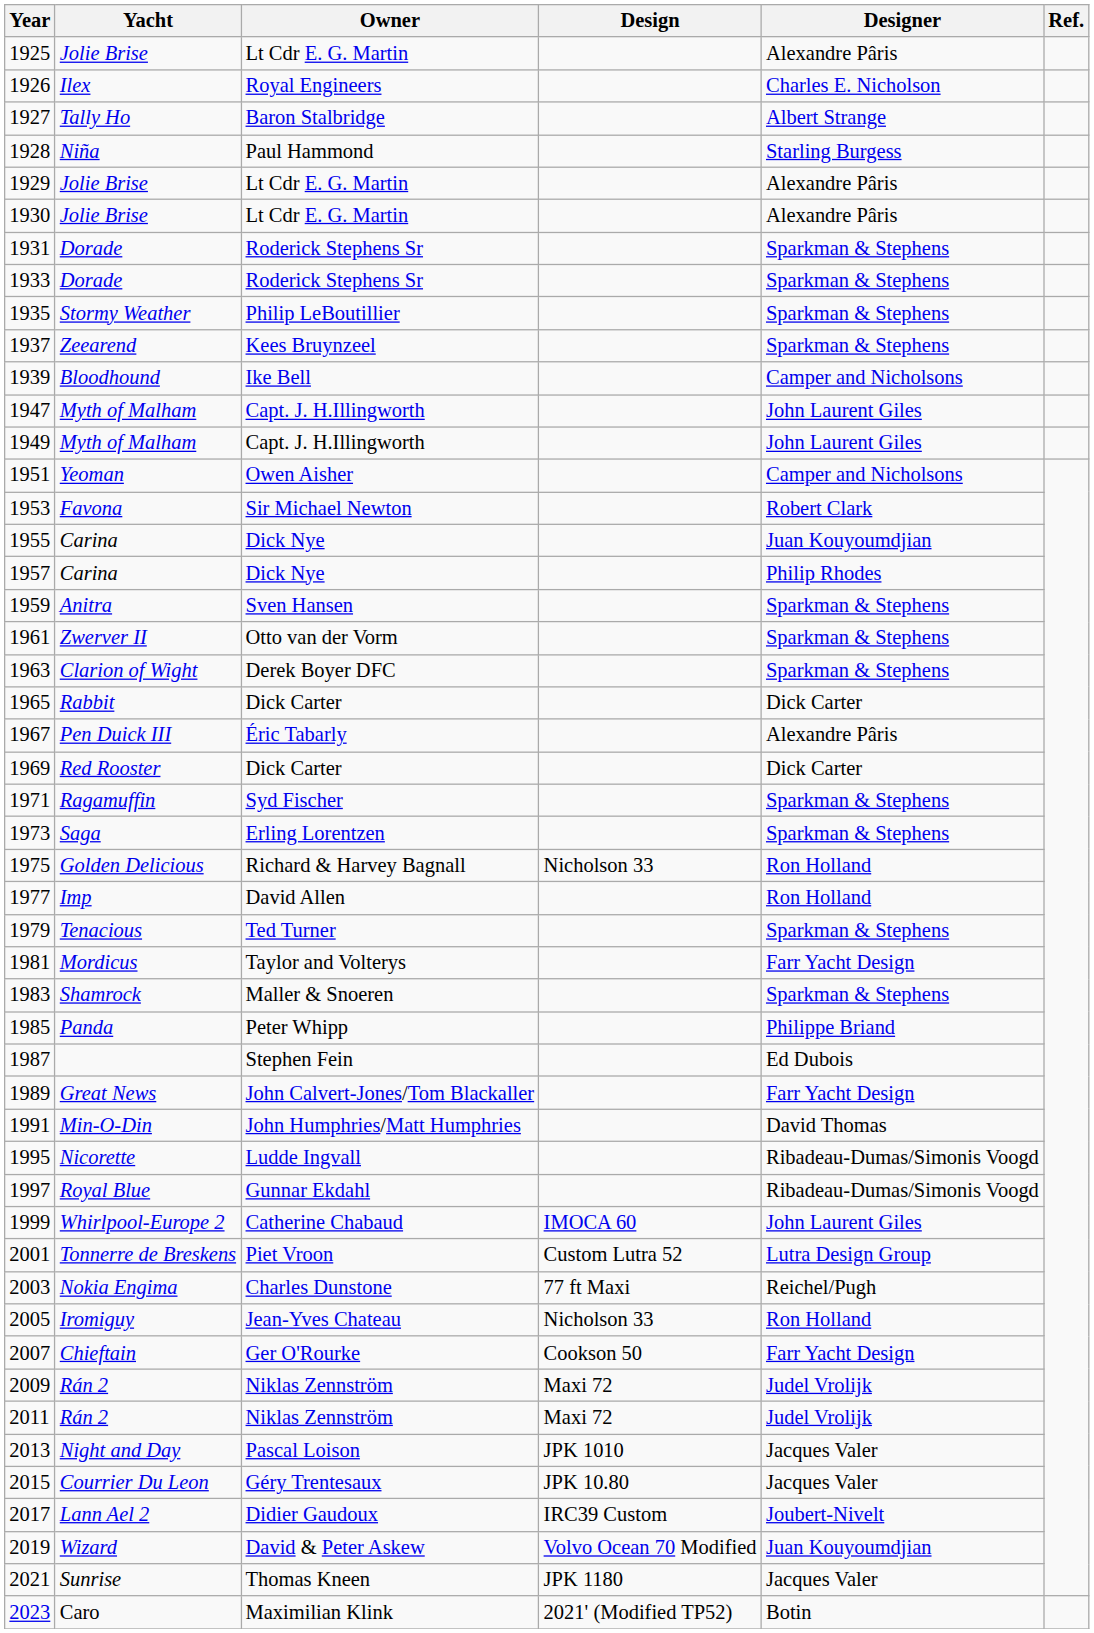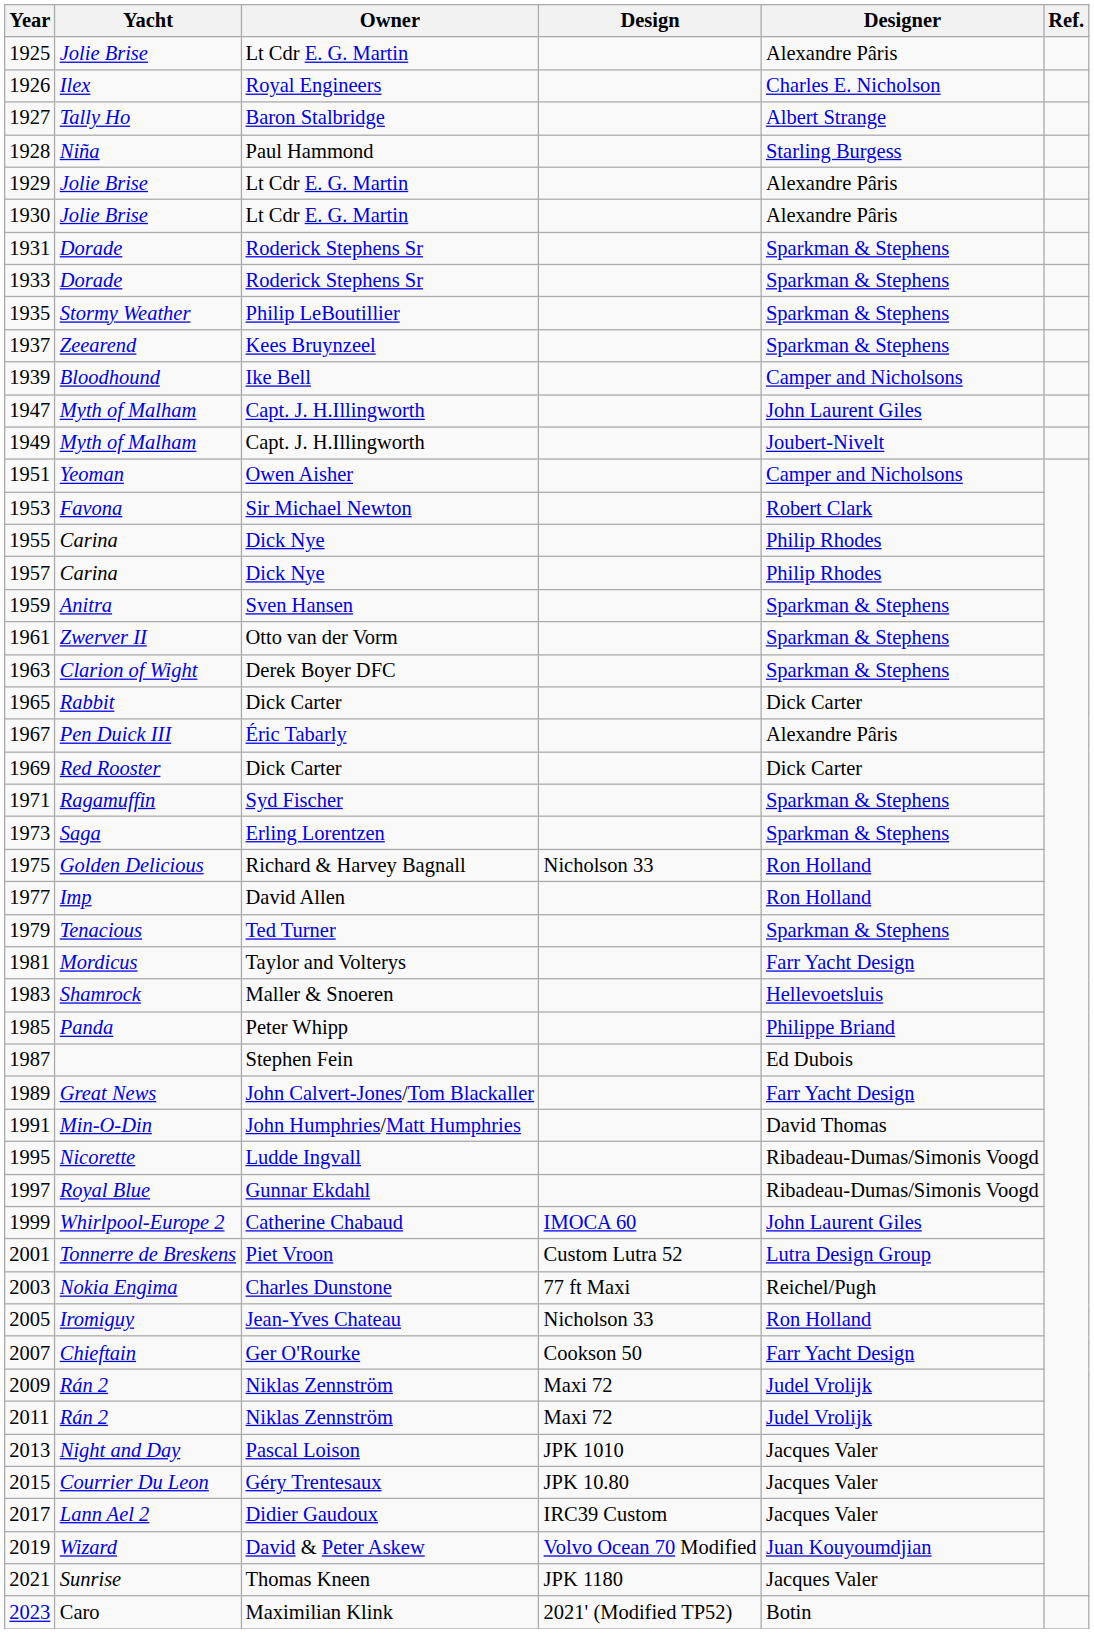 <table class="wikitable sortable">
 <tr>
 <th>Year</th>
 <th>Yacht</th>
 <th>Owner</th>
 <th>Design</th>
 <th>Designer</th>
 <th>Ref.</th>
 </tr>
 <tr>
 <td>1925</td>
 <td> <em><a href='#'>Jolie Brise</a></em></td>
 <td>Lt Cdr <a href='#'>E. G. Martin</a></td>
 <td></td>
 <td>Alexandre Pâris</td>
 <td></td>
 </tr>
 <tr>
 <td>1926</td>
 <td> <em><a href='#'>Ilex</a></em></td>
 <td><a href='#'>Royal Engineers</a></td>
 <td></td>
 <td><a href='#'>Charles E. Nicholson</a></td>
 <td></td>
 </tr>
 <tr>
 <td>1927</td>
 <td> <em><a href='#'>Tally Ho</a></em></td>
 <td><a href='#'>Baron Stalbridge</a></td>
 <td></td>
 <td><a href='#'>Albert Strange</a></td>
 <td></td>
 </tr>
 <tr>
 <td>1928</td>
 <td> <em><a href='#'>Niña</a></em></td>
 <td>Paul Hammond</td>
 <td></td>
 <td><a href='#'>Starling Burgess</a></td>
 <td></td>
 </tr>
 <tr>
 <td>1929</td>
 <td> <em><a href='#'>Jolie Brise</a></em></td>
 <td>Lt Cdr <a href='#'>E. G. Martin</a></td>
 <td></td>
 <td>Alexandre Pâris</td>
 <td></td>
 </tr>
 <tr>
 <td>1930</td>
 <td> <em><a href='#'>Jolie Brise</a></em></td>
 <td>Lt Cdr <a href='#'>E. G. Martin</a></td>
 <td></td>
 <td>Alexandre Pâris</td>
 <td></td>
 </tr>
 <tr>
 <td>1931</td>
 <td> <em><a href='#'>Dorade</a></em></td>
 <td><a href='#'>Roderick Stephens Sr</a></td>
 <td></td>
 <td><a href='#'>Sparkman & Stephens</a></td>
 <td></td>
 </tr>
 <tr>
 <td>1933</td>
 <td> <em><a href='#'>Dorade</a></em></td>
 <td><a href='#'>Roderick Stephens Sr</a></td>
 <td></td>
 <td><a href='#'>Sparkman & Stephens</a></td>
 <td></td>
 </tr>
 <tr>
 <td>1935</td>
 <td> <em><a href='#'>Stormy Weather</a></em></td>
 <td><a href='#'>Philip LeBoutillier</a></td>
 <td></td>
 <td><a href='#'>Sparkman & Stephens</a></td>
 <td></td>
 </tr>
 <tr>
 <td>1937</td>
 <td> <em><a href='#'>Zeearend</a></em></td>
 <td><a href='#'>Kees Bruynzeel</a></td>
 <td></td>
 <td><a href='#'>Sparkman & Stephens</a></td>
 <td></td>
 </tr>
 <tr>
 <td>1939</td>
 <td> <em><a href='#'>Bloodhound</a></em></td>
 <td><a href='#'>Ike Bell</a></td>
 <td></td>
 <td><a href='#'>Camper and Nicholsons</a></td>
 <td></td>
 </tr>
 <tr>
 <td>1947</td>
 <td> <em><a href='#'>Myth of Malham</a></em></td>
 <td><a href='#'>Capt. J. H.Illingworth</a></td>
 <td></td>
 <td><a href='#'>John Laurent Giles</a></td>
 <td></td>
 </tr>
 <tr>
 <td>1949</td>
 <td> <em><a href='#'>Myth of Malham</a></em></td>
 <td>Capt. J. H.Illingworth</td>
 <td></td>
-<td><a href='#'>John Laurent Giles</a></td>
+<td><a href='#'>Joubert-Nivelt</a></td>
 <td></td>
 </tr>
 <tr>
 <td>1951</td>
 <td> <em><a href='#'>Yeoman</a></em></td>
 <td><a href='#'>Owen Aisher</a></td>
 <td></td>
 <td><a href='#'>Camper and Nicholsons</a></td>
 </tr>
 <tr>
 <td>1953</td>
 <td> <em><a href='#'>Favona</a></em></td>
 <td><a href='#'>Sir Michael Newton</a></td>
 <td></td>
 <td><a href='#'>Robert Clark</a></td>
 </tr>
 <tr>
 <td>1955</td>
 <td> <em>Carina</em></td>
 <td><a href='#'>Dick Nye</a></td>
 <td></td>
-<td><a href='#'>Juan Kouyoumdjian</a></td>
+<td><a href='#'>Philip Rhodes</a></td>
 </tr>
 <tr>
 <td>1957</td>
 <td> <em>Carina</em></td>
 <td><a href='#'>Dick Nye</a></td>
 <td></td>
 <td><a href='#'>Philip Rhodes</a></td>
 </tr>
 <tr>
 <td>1959</td>
 <td> <em><a href='#'>Anitra</a></em></td>
 <td><a href='#'>Sven Hansen</a></td>
 <td></td>
 <td><a href='#'>Sparkman & Stephens</a></td>
 </tr>
 <tr>
 <td>1961</td>
 <td> <em><a href='#'>Zwerver II</a></em></td>
 <td>Otto van der Vorm</td>
 <td></td>
 <td><a href='#'>Sparkman & Stephens</a></td>
 </tr>
 <tr>
 <td>1963</td>
 <td> <em><a href='#'>Clarion of Wight</a></em></td>
 <td>Derek Boyer DFC</td>
 <td></td>
 <td><a href='#'>Sparkman & Stephens</a></td>
 </tr>
 <tr>
 <td>1965</td>
 <td> <em><a href='#'>Rabbit</a></em></td>
 <td>Dick Carter</td>
 <td></td>
 <td>Dick Carter</td>
 </tr>
 <tr>
 <td>1967</td>
 <td> <em><a href='#'>Pen Duick III</a></em></td>
 <td><a href='#'>Éric Tabarly</a></td>
 <td></td>
 <td>Alexandre Pâris</td>
 </tr>
 <tr>
 <td>1969</td>
 <td> <em><a href='#'>Red Rooster</a></em></td>
 <td>Dick Carter</td>
 <td></td>
 <td>Dick Carter</td>
 </tr>
 <tr>
 <td>1971</td>
 <td> <em><a href='#'>Ragamuffin</a></em></td>
 <td><a href='#'>Syd Fischer</a></td>
 <td></td>
 <td><a href='#'>Sparkman & Stephens</a></td>
 </tr>
 <tr>
 <td>1973</td>
 <td> <em><a href='#'>Saga</a></em></td>
 <td><a href='#'>Erling Lorentzen</a></td>
 <td></td>
 <td><a href='#'>Sparkman & Stephens</a></td>
 </tr>
 <tr>
 <td>1975</td>
 <td> <em><a href='#'>Golden Delicious</a></em></td>
 <td>Richard & Harvey Bagnall</td>
 <td>Nicholson 33</td>
 <td><a href='#'>Ron Holland</a></td>
 </tr>
 <tr>
 <td>1977</td>
 <td> <em><a href='#'>Imp</a></em></td>
 <td>David Allen</td>
 <td></td>
 <td><a href='#'>Ron Holland</a></td>
 </tr>
 <tr>
 <td>1979</td>
 <td> <em><a href='#'>Tenacious</a></em></td>
 <td><a href='#'>Ted Turner</a></td>
 <td></td>
 <td><a href='#'>Sparkman & Stephens</a></td>
 </tr>
 <tr>
 <td>1981</td>
 <td> <em><a href='#'>Mordicus</a></em></td>
 <td>Taylor and Volterys</td>
 <td></td>
 <td><a href='#'>Farr Yacht Design</a></td>
 </tr>
 <tr>
 <td>1983</td>
 <td> <em><a href='#'>Shamrock</a></em></td>
 <td>Maller & Snoeren</td>
 <td></td>
-<td><a href='#'>Sparkman & Stephens</a></td>
+<td><a href='#'>Hellevoetsluis</a></td>
 </tr>
 <tr>
 <td>1985</td>
 <td> <em><a href='#'>Panda</a></em></td>
 <td>Peter Whipp</td>
 <td></td>
 <td><a href='#'>Philippe Briand</a></td>
 </tr>
 <tr>
 <td>1987</td>
 <td> <em></em></td>
 <td>Stephen Fein</td>
 <td></td>
 <td>Ed Dubois</td>
 </tr>
 <tr>
 <td>1989</td>
 <td> <em><a href='#'>Great News</a></em></td>
 <td><a href='#'>John Calvert-Jones</a>/<a href='#'>Tom Blackaller</a></td>
 <td></td>
 <td><a href='#'>Farr Yacht Design</a></td>
 </tr>
 <tr>
 <td>1991</td>
 <td> <em><a href='#'>Min-O-Din</a></em></td>
 <td><a href='#'>John Humphries</a>/<a href='#'>Matt Humphries</a></td>
 <td></td>
 <td>David Thomas</td>
 </tr>
 <tr>
 <td>1995</td>
 <td> <em><a href='#'>Nicorette</a></em></td>
 <td><a href='#'>Ludde Ingvall</a></td>
 <td></td>
 <td>Ribadeau-Dumas/Simonis Voogd</td>
 </tr>
 <tr>
 <td>1997</td>
 <td> <em><a href='#'>Royal Blue</a></em></td>
 <td><a href='#'>Gunnar Ekdahl</a></td>
 <td></td>
 <td>Ribadeau-Dumas/Simonis Voogd</td>
 </tr>
 <tr>
 <td>1999</td>
 <td> <em><a href='#'>Whirlpool-Europe 2</a></em></td>
 <td><a href='#'>Catherine Chabaud</a></td>
 <td><a href='#'>IMOCA 60</a></td>
 <td><a href='#'>John Laurent Giles</a></td>
 </tr>
 <tr>
 <td>2001</td>
 <td> <em><a href='#'>Tonnerre de Breskens</a></em></td>
 <td><a href='#'>Piet Vroon</a></td>
 <td>Custom Lutra 52</td>
 <td><a href='#'>Lutra Design Group</a></td>
 </tr>
 <tr>
 <td>2003</td>
 <td> <em><a href='#'>Nokia Engima</a></em></td>
 <td><a href='#'>Charles Dunstone</a></td>
 <td>77 ft Maxi</td>
 <td>Reichel/Pugh</td>
 </tr>
 <tr>
 <td>2005</td>
 <td> <em><a href='#'>Iromiguy</a></em></td>
 <td><a href='#'>Jean-Yves Chateau</a></td>
 <td>Nicholson 33</td>
 <td><a href='#'>Ron Holland</a></td>
 </tr>
 <tr>
 <td>2007</td>
 <td> <em><a href='#'>Chieftain</a></em></td>
 <td><a href='#'>Ger O'Rourke</a></td>
 <td>Cookson 50</td>
 <td><a href='#'>Farr Yacht Design</a></td>
 </tr>
 <tr>
 <td>2009</td>
 <td> <em><a href='#'>Rán 2</a></em></td>
 <td><a href='#'>Niklas Zennström</a></td>
 <td>Maxi 72</td>
 <td><a href='#'>Judel Vrolijk</a></td>
 </tr>
 <tr>
 <td>2011</td>
 <td> <em><a href='#'>Rán 2</a></em></td>
 <td><a href='#'>Niklas Zennström</a></td>
 <td>Maxi 72</td>
 <td><a href='#'>Judel Vrolijk</a></td>
 </tr>
 <tr>
 <td>2013</td>
 <td> <em><a href='#'>Night and Day</a></em></td>
 <td><a href='#'>Pascal Loison</a></td>
 <td>JPK 1010</td>
 <td>Jacques Valer</td>
 </tr>
 <tr>
 <td>2015</td>
 <td> <em><a href='#'>Courrier Du Leon</a></em></td>
 <td><a href='#'>Géry Trentesaux</a></td>
 <td>JPK 10.80</td>
 <td>Jacques Valer</td>
 </tr>
 <tr>
 <td>2017</td>
 <td> <em><a href='#'>Lann Ael 2</a></em></td>
 <td><a href='#'>Didier Gaudoux</a></td>
 <td>IRC39 Custom</td>
-<td><a href='#'>Joubert-Nivelt</a></td>
+<td>Jacques Valer</td>
 </tr>
 <tr>
 <td>2019</td>
 <td> <em><a href='#'>Wizard</a></em></td>
 <td><a href='#'>David</a> & <a href='#'>Peter Askew</a></td>
 <td><a href='#'>Volvo Ocean 70</a> Modified</td>
 <td><a href='#'>Juan Kouyoumdjian</a></td>
 </tr>
 <tr>
 <td>2021</td>
 <td> <em>Sunrise</em></td>
 <td>Thomas Kneen</td>
 <td>JPK 1180</td>
 <td>Jacques Valer</td>
 </tr>
 <tr>
 <td><a href='#'>2023</a></td>
 <td>Caro</td>
 <td>Maximilian Klink</td>
 <td>2021' (Modified TP52)</td>
 <td>Botin</td>
 <td></td>
 </tr>
 </table>
